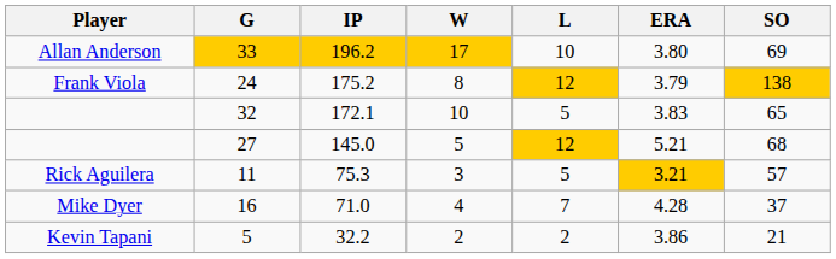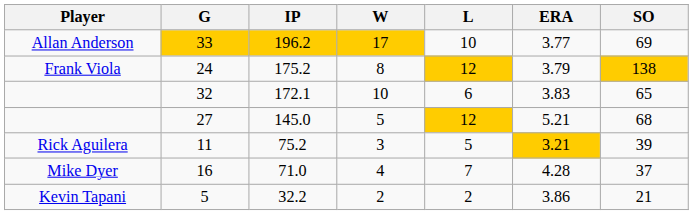 <table class="wikitable sortable">
 <tr>
 <th bgcolor="#DDDDFF" width="16%">Player</th>
 <th bgcolor="#DDDDFF" width="9%">G</th>
 <th bgcolor="#DDDDFF" width="9%">IP</th>
 <th bgcolor="#DDDDFF" width="9%">W</th>
 <th bgcolor="#DDDDFF" width="9%">L</th>
 <th bgcolor="#DDDDFF" width="9%">ERA</th>
 <th bgcolor="#DDDDFF" width="9%">SO</th>
 </tr>
 <tr align="center">
 <td><a href='#'>Allan Anderson</a></td>
 <td style="background:#fc0;">33</td>
 <td style="background:#fc0;">196.2</td>
 <td style="background:#fc0;">17</td>
 <td>10</td>
-<td>3.80</td>
+<td>3.77</td>
 <td>69</td>
 </tr>
 <tr align=center>
 <td><a href='#'>Frank Viola</a></td>
 <td>24</td>
 <td>175.2</td>
 <td>8</td>
 <td style="background:#fc0;">12</td>
 <td>3.79</td>
 <td style="background:#fc0;">138</td>
 </tr>
 <tr align=center>
 <td></td>
 <td>32</td>
 <td>172.1</td>
 <td>10</td>
-<td>5</td>
+<td>6</td>
 <td>3.83</td>
 <td>65</td>
 </tr>
 <tr align="center">
 <td></td>
 <td>27</td>
 <td>145.0</td>
 <td>5</td>
 <td style="background:#fc0;">12</td>
 <td>5.21</td>
 <td>68</td>
 </tr>
 <tr align="center">
 <td><a href='#'>Rick Aguilera</a></td>
 <td>11</td>
-<td>75.3</td>
+<td>75.2</td>
 <td>3</td>
 <td>5</td>
 <td style="background:#fc0;">3.21</td>
-<td>57</td>
+<td>39</td>
 </tr>
 <tr align=center>
 <td><a href='#'>Mike Dyer</a></td>
 <td>16</td>
 <td>71.0</td>
 <td>4</td>
 <td>7</td>
 <td>4.28</td>
 <td>37</td>
 </tr>
 <tr align=center>
 <td><a href='#'>Kevin Tapani</a></td>
 <td>5</td>
 <td>32.2</td>
 <td>2</td>
 <td>2</td>
 <td>3.86</td>
 <td>21</td>
 </tr>
 </table>
